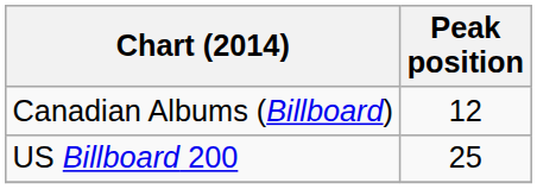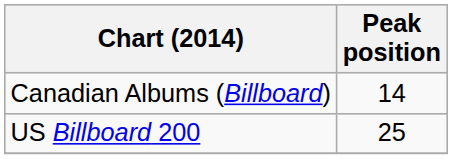 <table class="wikitable sortable">
 <tr>
 <th>Chart (2014)</th>
 <th>Peak<br>position</th>
 </tr>
 <tr>
 <td>Canadian Albums (<a href='#'><em>Billboard</em></a>)</td>
-<td style="text-align:center;">12</td>
+<td style="text-align:center;">14</td>
 </tr>
 <tr>
 <td>US <a href='#'><em>Billboard</em> 200</a></td>
 <td style="text-align:center;">25</td>
 </tr>
 <tr>
 </tr>
 </table>
